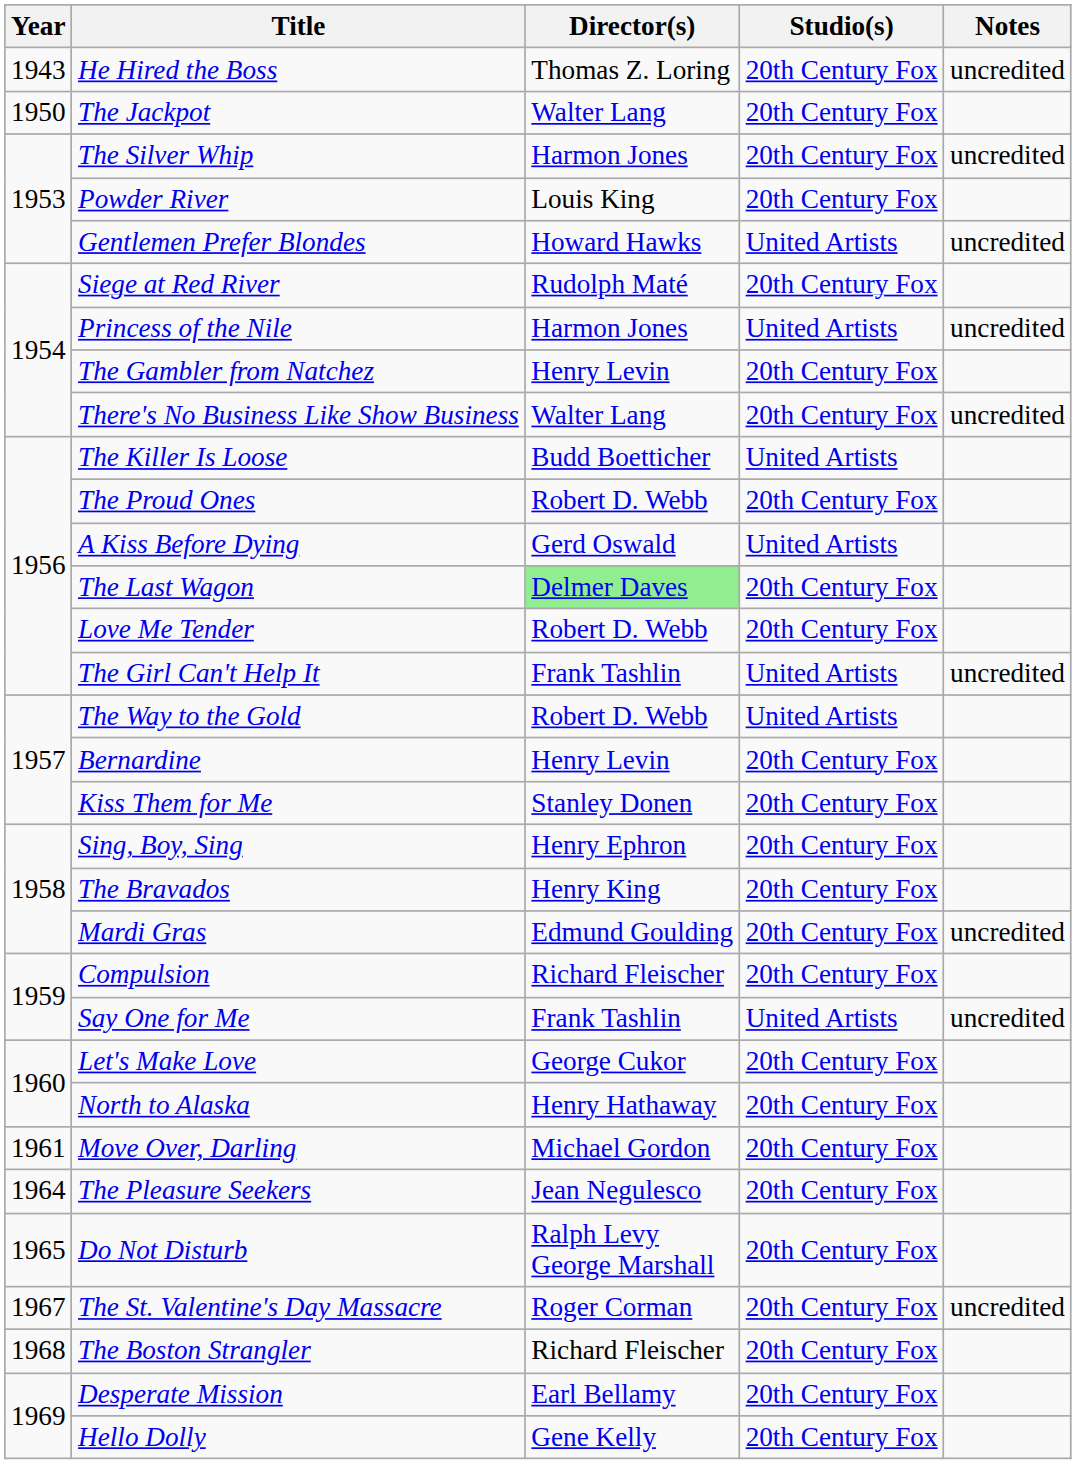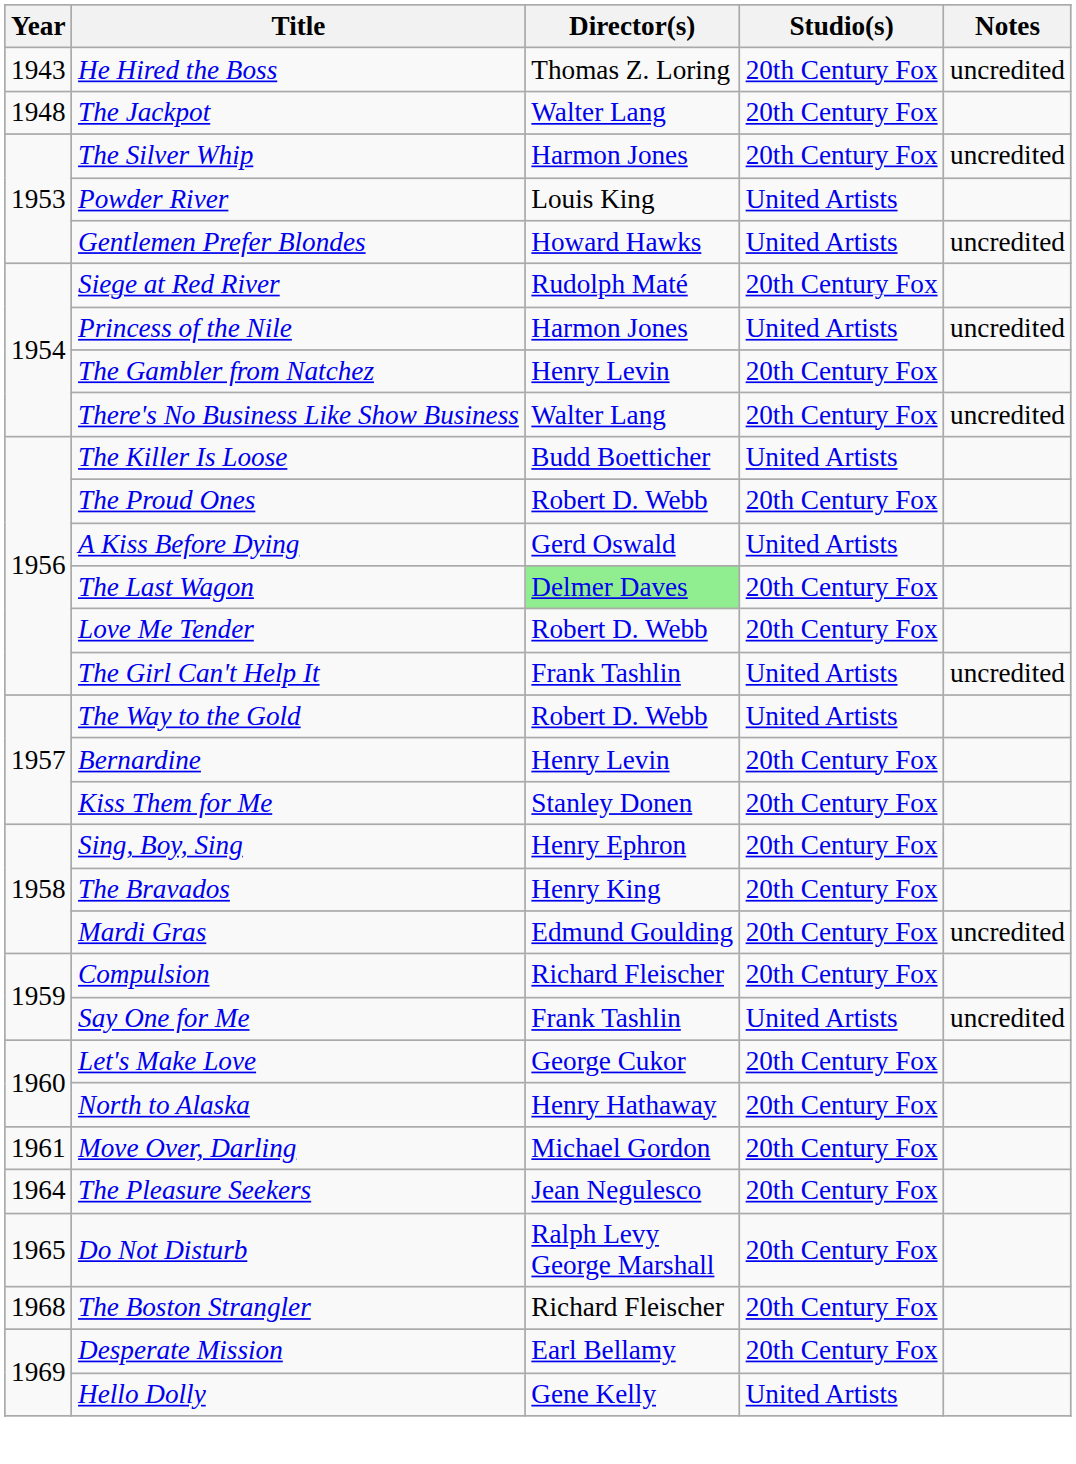 <table class="wikitable sortable">
 <tr>
 <th>Year</th>
 <th>Title</th>
 <th>Director(s)</th>
 <th>Studio(s)</th>
 <th>Notes</th>
 </tr>
 <tr>
 <td>1943</td>
 <td><em><a href='#'>He Hired the Boss</a></em></td>
 <td>Thomas Z. Loring</td>
 <td><a href='#'>20th Century Fox</a></td>
 <td>uncredited</td>
 </tr>
 <tr>
-<td>1950</td>
+<td>1948</td>
 <td><em><a href='#'>The Jackpot</a></em></td>
 <td><a href='#'>Walter Lang</a></td>
 <td><a href='#'>20th Century Fox</a></td>
 <td></td>
 </tr>
 <tr>
 <td rowspan="3">1953</td>
 <td><em><a href='#'>The Silver Whip</a></em></td>
 <td><a href='#'>Harmon Jones</a></td>
 <td><a href='#'>20th Century Fox</a></td>
 <td>uncredited</td>
 </tr>
 <tr>
 <td><em><a href='#'>Powder River</a></em></td>
 <td>Louis King</td>
-<td><a href='#'>20th Century Fox</a></td>
+<td><a href='#'>United Artists</a></td>
 <td></td>
 </tr>
 <tr>
 <td><em><a href='#'>Gentlemen Prefer Blondes</a></em></td>
 <td><a href='#'>Howard Hawks</a></td>
 <td><a href='#'>United Artists</a></td>
 <td>uncredited</td>
 </tr>
 <tr>
 <td rowspan="4">1954</td>
 <td><em><a href='#'>Siege at Red River</a></em></td>
 <td><a href='#'>Rudolph Maté</a></td>
 <td><a href='#'>20th Century Fox</a></td>
 <td></td>
 </tr>
 <tr>
 <td><em><a href='#'>Princess of the Nile</a></em></td>
 <td><a href='#'>Harmon Jones</a></td>
 <td><a href='#'>United Artists</a></td>
 <td>uncredited</td>
 </tr>
 <tr>
 <td><em><a href='#'>The Gambler from Natchez</a></em></td>
 <td><a href='#'>Henry Levin</a></td>
 <td><a href='#'>20th Century Fox</a></td>
 <td></td>
 </tr>
 <tr>
 <td><em><a href='#'>There's No Business Like Show Business</a></em></td>
 <td><a href='#'>Walter Lang</a></td>
 <td><a href='#'>20th Century Fox</a></td>
 <td>uncredited</td>
 </tr>
 <tr>
 <td rowspan="6">1956</td>
 <td><em><a href='#'>The Killer Is Loose</a></em></td>
 <td><a href='#'>Budd Boetticher</a></td>
 <td><a href='#'>United Artists</a></td>
 <td></td>
 </tr>
 <tr>
 <td><em><a href='#'>The Proud Ones</a></em></td>
 <td><a href='#'>Robert D. Webb</a></td>
 <td><a href='#'>20th Century Fox</a></td>
 <td></td>
 </tr>
 <tr>
 <td><em><a href='#'>A Kiss Before Dying</a></em></td>
 <td><a href='#'>Gerd Oswald</a></td>
 <td><a href='#'>United Artists</a></td>
 <td></td>
 </tr>
 <tr>
 <td><em><a href='#'>The Last Wagon</a></em></td>
 <td style="background: lightgreen;"><a href='#'>Delmer Daves</a></td>
 <td><a href='#'>20th Century Fox</a></td>
 <td></td>
 </tr>
 <tr>
 <td><em><a href='#'>Love Me Tender</a></em></td>
 <td><a href='#'>Robert D. Webb</a></td>
 <td><a href='#'>20th Century Fox</a></td>
 <td></td>
 </tr>
 <tr>
 <td><em><a href='#'>The Girl Can't Help It</a></em></td>
 <td><a href='#'>Frank Tashlin</a></td>
 <td><a href='#'>United Artists</a></td>
 <td>uncredited</td>
 </tr>
 <tr>
 <td rowspan="3">1957</td>
 <td><em><a href='#'>The Way to the Gold</a></em></td>
 <td><a href='#'>Robert D. Webb</a></td>
 <td><a href='#'>United Artists</a></td>
 <td></td>
 </tr>
 <tr>
 <td><em><a href='#'>Bernardine</a></em></td>
 <td><a href='#'>Henry Levin</a></td>
 <td><a href='#'>20th Century Fox</a></td>
 <td></td>
 </tr>
 <tr>
 <td><em><a href='#'>Kiss Them for Me</a></em></td>
 <td><a href='#'>Stanley Donen</a></td>
 <td><a href='#'>20th Century Fox</a></td>
 <td></td>
 </tr>
 <tr>
 <td rowspan="3">1958</td>
 <td><em><a href='#'>Sing, Boy, Sing</a></em></td>
 <td><a href='#'>Henry Ephron</a></td>
 <td><a href='#'>20th Century Fox</a></td>
 <td></td>
 </tr>
 <tr>
 <td><em><a href='#'>The Bravados</a></em></td>
 <td><a href='#'>Henry King</a></td>
 <td><a href='#'>20th Century Fox</a></td>
 <td></td>
 </tr>
 <tr>
 <td><em><a href='#'>Mardi Gras</a></em></td>
 <td><a href='#'>Edmund Goulding</a></td>
 <td><a href='#'>20th Century Fox</a></td>
 <td>uncredited</td>
 </tr>
 <tr>
 <td rowspan="2">1959</td>
 <td><em><a href='#'>Compulsion</a></em></td>
 <td><a href='#'>Richard Fleischer</a></td>
 <td><a href='#'>20th Century Fox</a></td>
 <td></td>
 </tr>
 <tr>
 <td><em><a href='#'>Say One for Me</a></em></td>
 <td><a href='#'>Frank Tashlin</a></td>
 <td><a href='#'>United Artists</a></td>
 <td>uncredited</td>
 </tr>
 <tr>
 <td rowspan="2">1960</td>
 <td><em><a href='#'>Let's Make Love</a></em></td>
 <td><a href='#'>George Cukor</a></td>
 <td><a href='#'>20th Century Fox</a></td>
 <td></td>
 </tr>
 <tr>
 <td><em><a href='#'>North to Alaska</a></em></td>
 <td><a href='#'>Henry Hathaway</a></td>
 <td><a href='#'>20th Century Fox</a></td>
 <td></td>
 </tr>
 <tr>
 <td>1961</td>
 <td><em><a href='#'>Move Over, Darling</a></em></td>
 <td><a href='#'>Michael Gordon</a></td>
 <td><a href='#'>20th Century Fox</a></td>
 <td></td>
 </tr>
 <tr>
 <td>1964</td>
 <td><em><a href='#'>The Pleasure Seekers</a></em></td>
 <td><a href='#'>Jean Negulesco</a></td>
 <td><a href='#'>20th Century Fox</a></td>
 <td></td>
 </tr>
 <tr>
 <td>1965</td>
 <td><em><a href='#'>Do Not Disturb</a></em></td>
 <td><a href='#'>Ralph Levy</a><br><a href='#'>George Marshall</a></td>
 <td><a href='#'>20th Century Fox</a></td>
 <td></td>
 </tr>
 <tr>
-<td>1967</td>
-<td><em><a href='#'>The St. Valentine's Day Massacre</a></em></td>
-<td><a href='#'>Roger Corman</a></td>
-<td><a href='#'>20th Century Fox</a></td>
-<td>uncredited</td>
-</tr>
-<tr>
 <td>1968</td>
 <td><em><a href='#'>The Boston Strangler</a></em></td>
 <td>Richard Fleischer</td>
 <td><a href='#'>20th Century Fox</a></td>
 <td></td>
 </tr>
 <tr>
 <td rowspan="2">1969</td>
 <td><em><a href='#'>Desperate Mission</a></em></td>
 <td><a href='#'>Earl Bellamy</a></td>
 <td><a href='#'>20th Century Fox</a></td>
 <td></td>
 </tr>
 <tr>
 <td><em><a href='#'>Hello Dolly</a></em></td>
 <td><a href='#'>Gene Kelly</a></td>
-<td><a href='#'>20th Century Fox</a></td>
+<td><a href='#'>United Artists</a></td>
 <td></td>
 </tr>
 </table>
